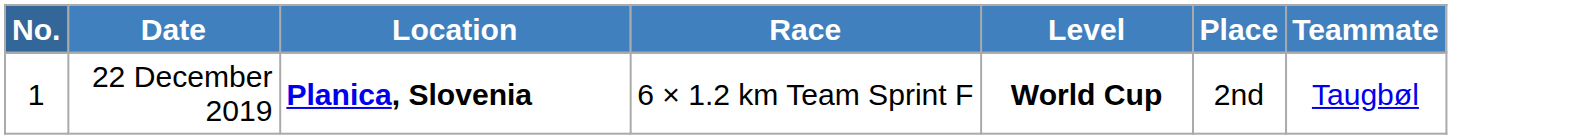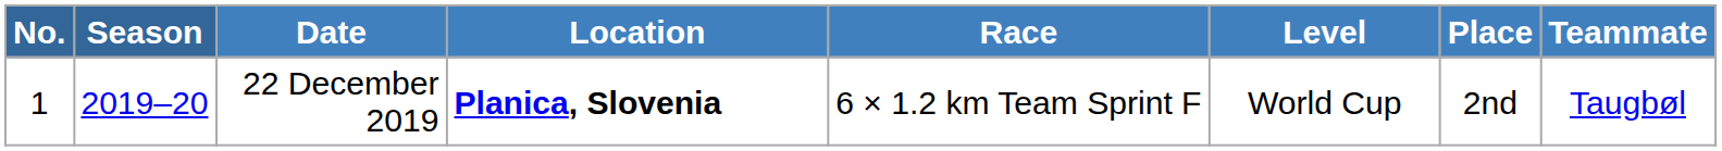 <table class="wikitable sortable" style="font-size:95%; text-align:center; border:grey solid 1px; border-collapse:collapse; background:#ffffff;">
 <tr style="background:#efefef;">
 <th style="background-color:#369; color:white;">No.</th>
+<th style="background-color:#369; color:white;">Season</th>
 <th style="background-color:#4180be; color:white; width:100px;">Date</th>
 <th style="background-color:#4180be; color:white; width:170px;">Location</th>
 <th style="background-color:#4180be; color:white; width:170px;">Race</th>
 <th style="background-color:#4180be; color:white; width:100px;">Level</th>
 <th style="background-color:#4180be; color:white;">Place</th>
 <th style="background-color:#4180be; color:white;">Teammate</th>
 </tr>
 <tr>
 <td align=center>1</td>
+<td><a href='#'>2019–20</a></td>
 <td align= right>22 December 2019</td>
 <td align=left><strong> <a href='#'>Planica</a>, Slovenia</strong></td>
 <td>6 × 1.2 km Team Sprint F</td>
-<td><strong>World Cup</strong></td>
+<td>World Cup</td>
 <td>2nd</td>
 <td><a href='#'>Taugbøl</a></td>
 </tr>
 </table>
